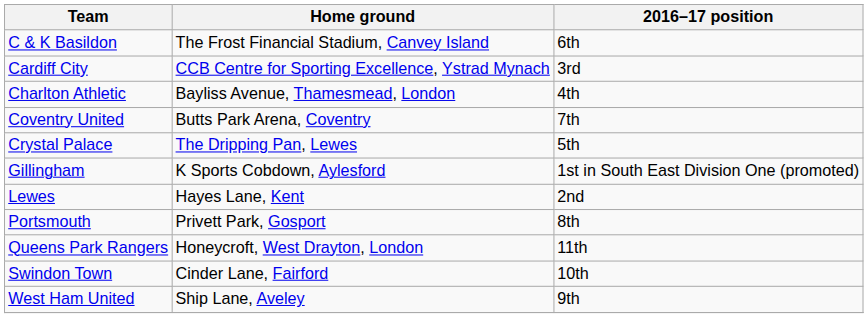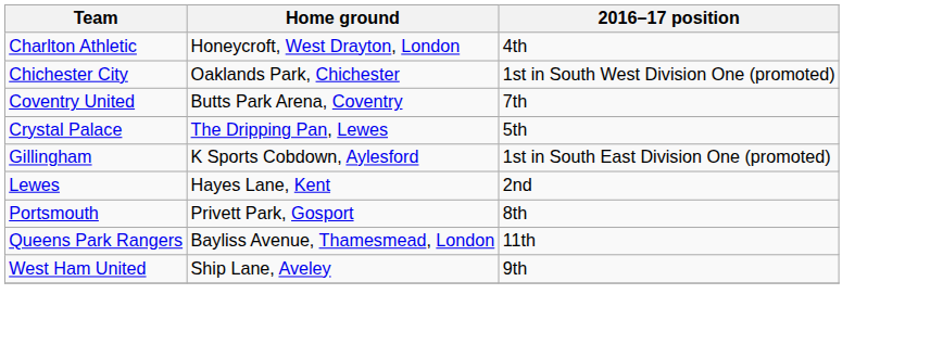 <table class=wikitable>
 <tr>
 <th>Team</th>
 <th>Home ground</th>
 <th>2016–17 position</th>
 </tr>
 <tr>
-<td><a href='#'>C & K Basildon</a></td>
-<td>The Frost Financial Stadium, <a href='#'>Canvey Island</a></td>
-<td>6th</td>
+<td><a href='#'>Charlton Athletic</a></td>
+<td>Honeycroft, <a href='#'>West Drayton</a>, <a href='#'>London</a></td>
+<td>4th</td>
 </tr>
 <tr>
-<td><a href='#'>Cardiff City</a></td>
-<td><a href='#'>CCB Centre for Sporting Excellence</a>, <a href='#'>Ystrad Mynach</a></td>
-<td>3rd</td>
-</tr>
-<tr>
-<td><a href='#'>Charlton Athletic</a></td>
-<td>Bayliss Avenue, <a href='#'>Thamesmead</a>, <a href='#'>London</a></td>
-<td>4th</td>
+<td><a href='#'>Chichester City</a></td>
+<td>Oaklands Park, <a href='#'>Chichester</a></td>
+<td>1st in South West Division One (promoted)</td>
 </tr>
 <tr>
 <td><a href='#'>Coventry United</a></td>
 <td>Butts Park Arena, <a href='#'>Coventry</a></td>
 <td>7th</td>
 </tr>
 <tr>
 <td><a href='#'>Crystal Palace</a></td>
 <td><a href='#'>The Dripping Pan</a>, <a href='#'>Lewes</a></td>
 <td>5th</td>
 </tr>
 <tr>
 <td><a href='#'>Gillingham</a></td>
 <td>K Sports Cobdown, <a href='#'>Aylesford</a></td>
 <td>1st in South East Division One (promoted)</td>
 </tr>
 <tr>
 <td><a href='#'>Lewes</a></td>
 <td>Hayes Lane, <a href='#'>Kent</a></td>
 <td>2nd</td>
 </tr>
 <tr>
 <td><a href='#'>Portsmouth</a></td>
 <td>Privett Park, <a href='#'>Gosport</a></td>
 <td>8th</td>
 </tr>
 <tr>
 <td><a href='#'>Queens Park Rangers</a></td>
-<td>Honeycroft, <a href='#'>West Drayton</a>, <a href='#'>London</a></td>
+<td>Bayliss Avenue, <a href='#'>Thamesmead</a>, <a href='#'>London</a></td>
 <td>11th</td>
-</tr>
-<tr>
-<td><a href='#'>Swindon Town</a></td>
-<td>Cinder Lane, <a href='#'>Fairford</a></td>
-<td>10th</td>
 </tr>
 <tr>
 <td><a href='#'>West Ham United</a></td>
 <td>Ship Lane, <a href='#'>Aveley</a></td>
 <td>9th</td>
 </tr>
 <tr>
 </tr>
 </table>
